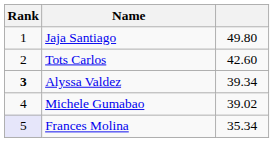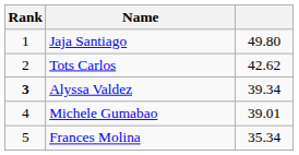 <table class="wikitable" style="font-size:90%">
 <tr>
 <th width=30>Rank</th>
 <th width=180>Name</th>
 <th width=50></th>
 </tr>
 <tr>
 <td align=center>1</td>
 <td><a href='#'>Jaja Santiago</a></td>
 <td align=center>49.80</td>
 </tr>
 <tr>
 <td align=center>2</td>
 <td><a href='#'>Tots Carlos</a></td>
-<td align=center>42.60</td>
+<td align=center>42.62</td>
 </tr>
 <tr>
 <td align=center><strong>3</strong></td>
 <td><a href='#'>Alyssa Valdez</a></td>
 <td align=center>39.34</td>
 </tr>
 <tr>
 <td align=center>4</td>
 <td><a href='#'>Michele Gumabao</a></td>
-<td align=center>39.02</td>
+<td align=center>39.01</td>
 </tr>
 <tr>
-<td align=center style="background: lavender;">5</td>
+<td align=center>5</td>
 <td><a href='#'>Frances Molina</a></td>
 <td align=center>35.34</td>
 </tr>
 </table>
